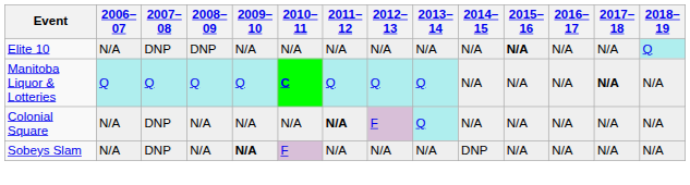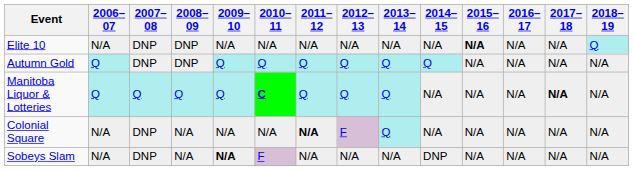 <table class="wikitable" border="1">
 <tr>
 <th>Event</th>
 <th><a href='#'>2006–07</a></th>
 <th><a href='#'>2007–08</a></th>
 <th><a href='#'>2008–09</a></th>
 <th><a href='#'>2009–10</a></th>
 <th><a href='#'>2010–11</a></th>
 <th><a href='#'>2011–12</a></th>
 <th><a href='#'>2012–13</a></th>
 <th><a href='#'>2013–14</a></th>
 <th><a href='#'>2014–15</a></th>
 <th><a href='#'>2015–16</a></th>
 <th><a href='#'>2016–17</a></th>
 <th><a href='#'>2017–18</a></th>
 <th><a href='#'>2018–19</a></th>
 </tr>
 <tr>
 <td><a href='#'>Elite 10</a></td>
 <td style="background:#EFEFEF;">N/A</td>
 <td style="background:#EFEFEF;">DNP</td>
 <td style="background:#EFEFEF;">DNP</td>
 <td style="background:#EFEFEF;">N/A</td>
 <td style="background:#EFEFEF;">N/A</td>
 <td style="background:#EFEFEF;">N/A</td>
 <td style="background:#EFEFEF;">N/A</td>
 <td style="background:#EFEFEF;">N/A</td>
 <td style="background:#EFEFEF;">N/A</td>
 <td style="background:#EFEFEF;"><strong>N/A</strong></td>
 <td style="background:#EFEFEF;">N/A</td>
 <td style="background:#EFEFEF;">N/A</td>
 <td style="background:#afeeee;"><a href='#'>Q</a></td>
+</tr>
+<tr>
+<td><a href='#'>Autumn Gold</a></td>
+<td style="background:#afeeee;"><a href='#'>Q</a></td>
+<td style="background:#EFEFEF;">DNP</td>
+<td style="background:#EFEFEF;">DNP</td>
+<td style="background:#afeeee;"><a href='#'>Q</a></td>
+<td style="background:#afeeee;"><a href='#'>Q</a></td>
+<td style="background:#afeeee;"><a href='#'>Q</a></td>
+<td style="background:#afeeee;"><a href='#'>Q</a></td>
+<td style="background:#afeeee;"><a href='#'>Q</a></td>
+<td style="background:#afeeee;"><a href='#'>Q</a></td>
+<td style="background:#EFEFEF;">N/A</td>
+<td style="background:#EFEFEF;">N/A</td>
+<td style="background:#EFEFEF;">N/A</td>
+<td style="background:#EFEFEF;">N/A</td>
 </tr>
 <tr>
 <td><a href='#'>Manitoba Liquor & Lotteries</a></td>
 <td style="background:#afeeee;"><a href='#'>Q</a></td>
 <td style="background:#afeeee;"><a href='#'>Q</a></td>
 <td style="background:#afeeee;"><a href='#'>Q</a></td>
 <td style="background:#afeeee;"><a href='#'>Q</a></td>
 <td style="background:#00ff00;"><strong><a href='#'>C</a></strong></td>
 <td style="background:#afeeee;"><a href='#'>Q</a></td>
 <td style="background:#afeeee;"><a href='#'>Q</a></td>
 <td style="background:#afeeee;"><a href='#'>Q</a></td>
 <td style="background:#EFEFEF;">N/A</td>
 <td style="background:#EFEFEF;">N/A</td>
 <td style="background:#EFEFEF;">N/A</td>
 <td style="background:#EFEFEF;"><strong>N/A</strong></td>
 <td style="background:#EFEFEF;">N/A</td>
 </tr>
 <tr>
 <td><a href='#'>Colonial Square</a></td>
 <td style="background:#EFEFEF;">N/A</td>
 <td style="background:#EFEFEF;">DNP</td>
 <td style="background:#EFEFEF;">N/A</td>
 <td style="background:#EFEFEF;">N/A</td>
 <td style="background:#EFEFEF;">N/A</td>
 <td style="background:#EFEFEF;"><strong>N/A</strong></td>
 <td style="background:#D8BFD8;"><a href='#'>F</a></td>
 <td style="background:#afeeee;"><a href='#'>Q</a></td>
 <td style="background:#EFEFEF;">N/A</td>
 <td style="background:#EFEFEF;">N/A</td>
 <td style="background:#EFEFEF;">N/A</td>
 <td style="background:#EFEFEF;">N/A</td>
 <td style="background:#EFEFEF;">N/A</td>
 </tr>
 <tr>
 <td><a href='#'>Sobeys Slam</a></td>
 <td style="background:#EFEFEF;">N/A</td>
 <td style="background:#EFEFEF;">DNP</td>
 <td style="background:#EFEFEF;">N/A</td>
 <td style="background:#EFEFEF;"><strong>N/A</strong></td>
 <td style="background:#D8BFD8;"><a href='#'>F</a></td>
 <td style="background:#EFEFEF;">N/A</td>
 <td style="background:#EFEFEF;">N/A</td>
 <td style="background:#EFEFEF;">N/A</td>
 <td style="background:#EFEFEF;">DNP</td>
 <td style="background:#EFEFEF;">N/A</td>
 <td style="background:#EFEFEF;">N/A</td>
 <td style="background:#EFEFEF;">N/A</td>
 <td style="background:#EFEFEF;">N/A</td>
 </tr>
 </table>
